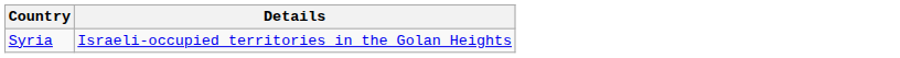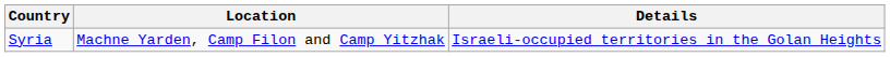 <table class="wikitable">
 <tr>
 <th>Country</th>
+<th>Location</th>
 <th>Details</th>
 </tr>
 <tr>
 <td> <a href='#'>Syria</a></td>
+<td><a href='#'>Machne Yarden</a>, <a href='#'>Camp Filon</a> and <a href='#'>Camp Yitzhak</a></td>
 <td><a href='#'>Israeli-occupied territories in the Golan Heights</a></td>
 </tr>
 </table>
